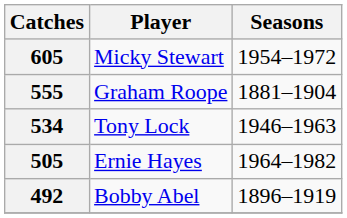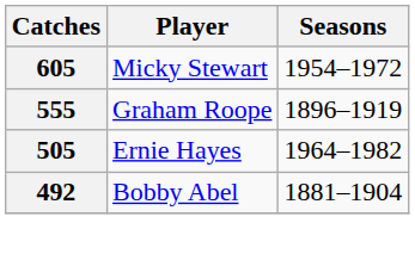 <table class="wikitable">
 <tr>
 <th>Catches</th>
 <th>Player</th>
 <th>Seasons</th>
 </tr>
 <tr>
 <th>605</th>
 <td> <a href='#'>Micky Stewart</a></td>
 <td>1954–1972</td>
 </tr>
 <tr>
 <th>555</th>
 <td> <a href='#'>Graham Roope</a></td>
-<td>1881–1904</td>
-</tr>
-<tr>
-<th>534</th>
-<td> <a href='#'>Tony Lock</a></td>
-<td>1946–1963</td>
+<td>1896–1919</td>
 </tr>
 <tr>
 <th>505</th>
 <td> <a href='#'>Ernie Hayes</a></td>
 <td>1964–1982</td>
 </tr>
 <tr>
 <th>492</th>
 <td> <a href='#'>Bobby Abel</a></td>
-<td>1896–1919</td>
+<td>1881–1904</td>
 </tr>
 <tr>
 </tr>
 </table>
